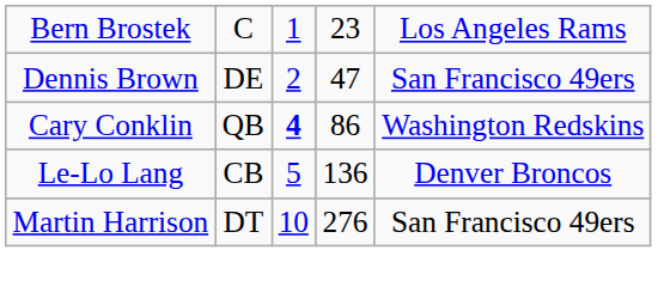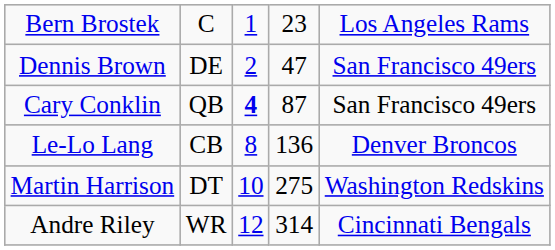 <table class=wikitable style="text-align:center">
 <tr>
 <td><a href='#'>Bern Brostek</a></td>
 <td>C</td>
 <td><a href='#'>1</a></td>
 <td>23</td>
 <td><a href='#'>Los Angeles Rams</a></td>
 </tr>
 <tr>
 <td><a href='#'>Dennis Brown</a></td>
 <td>DE</td>
 <td><a href='#'>2</a></td>
 <td>47</td>
 <td><a href='#'>San Francisco 49ers</a></td>
 </tr>
 <tr>
 <td><a href='#'>Cary Conklin</a></td>
 <td>QB</td>
 <td><strong><a href='#'>4</a></strong></td>
-<td>86</td>
-<td><a href='#'>Washington Redskins</a></td>
+<td>87</td>
+<td>San Francisco 49ers</td>
 </tr>
 <tr>
 <td><a href='#'>Le-Lo Lang</a></td>
 <td>CB</td>
-<td><a href='#'>5</a></td>
+<td><a href='#'>8</a></td>
 <td>136</td>
 <td><a href='#'>Denver Broncos</a></td>
 </tr>
 <tr>
 <td><a href='#'>Martin Harrison</a></td>
 <td>DT</td>
 <td><a href='#'>10</a></td>
-<td>276</td>
-<td>San Francisco 49ers</td>
+<td>275</td>
+<td><a href='#'>Washington Redskins</a></td>
+</tr>
+<tr>
+<td>Andre Riley</td>
+<td>WR</td>
+<td><a href='#'>12</a></td>
+<td>314</td>
+<td><a href='#'>Cincinnati Bengals</a></td>
 </tr>
 </table>
